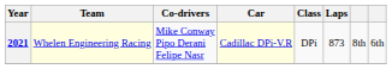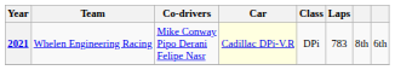 <table class="wikitable" style="text-align:center; font-size:90%">
 <tr>
 <th>Year</th>
 <th>Team</th>
 <th>Co-drivers</th>
 <th>Car</th>
 <th>Class</th>
 <th>Laps</th>
 <th></th>
 <th></th>
 </tr>
 <tr>
 <th><a href='#'>2021</a></th>
-<td align=left style="background: lightyellow;"> <a href='#'>Whelen Engineering Racing</a></td>
+<td align=left> <a href='#'>Whelen Engineering Racing</a></td>
 <td align=left> <a href='#'>Mike Conway</a><br> <a href='#'>Pipo Derani</a><br> <a href='#'>Felipe Nasr</a></td>
 <td align=left style="background: lightyellow;"><a href='#'>Cadillac DPi-V.R</a></td>
 <td>DPi</td>
-<td>873</td>
+<td>783</td>
 <td>8th</td>
 <td>6th</td>
 </tr>
 <tr>
 </tr>
 </table>
